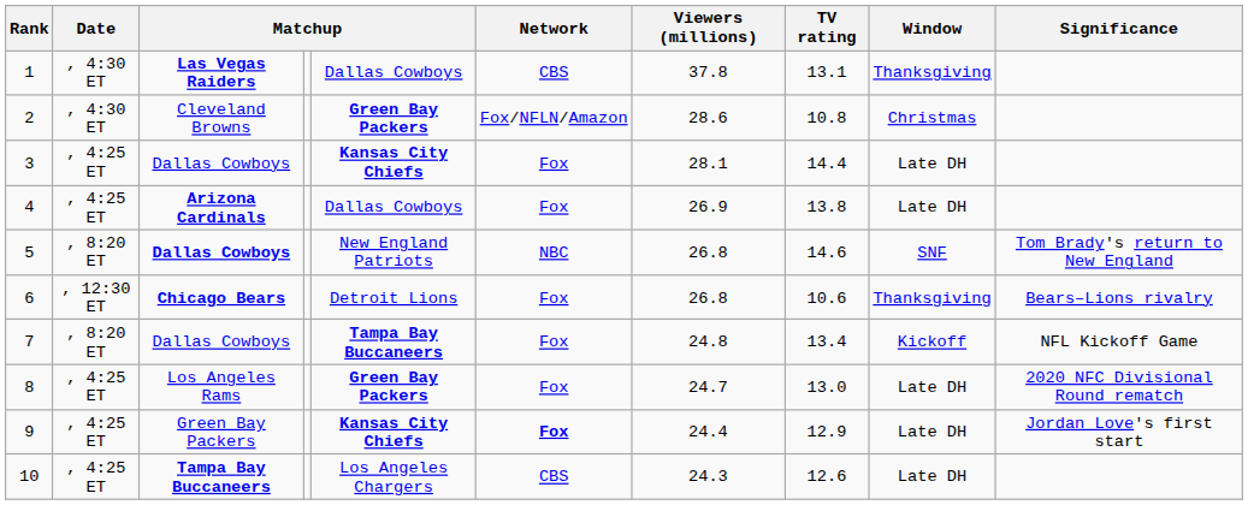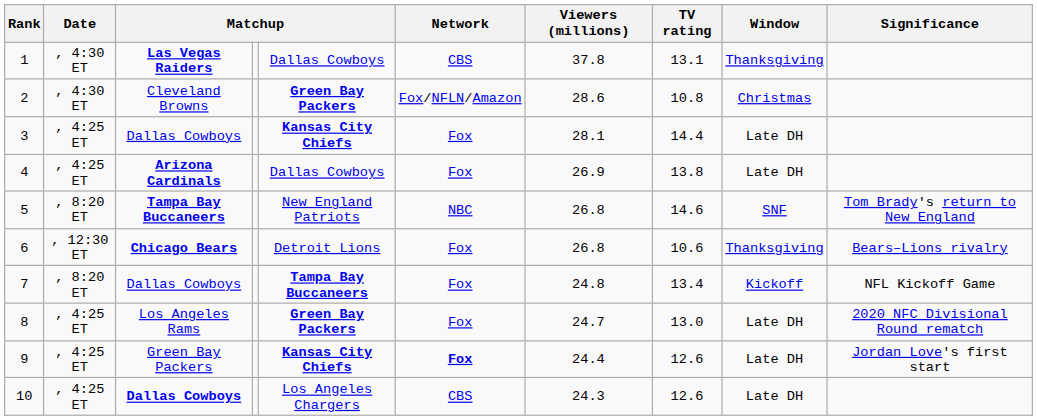 <table class="wikitable sortable" style="text-align:center; font-size:89%;">
 <tr>
 <th>Rank</th>
 <th>Date</th>
 <th colspan="3" class="unsortable">Matchup</th>
 <th>Network</th>
 <th>Viewers (millions)</th>
 <th>TV rating</th>
 <th>Window</th>
 <th>Significance</th>
 </tr>
 <tr>
 <td>1</td>
 <td>, 4:30 ET</td>
 <td><strong><a href='#'>Las Vegas Raiders</a></strong></td>
 <td></td>
 <td><a href='#'>Dallas Cowboys</a></td>
 <td><a href='#'>CBS</a></td>
 <td>37.8</td>
 <td>13.1</td>
 <td><a href='#'>Thanksgiving</a></td>
 <td></td>
 </tr>
 <tr>
 <td>2</td>
 <td>, 4:30 ET</td>
 <td><a href='#'>Cleveland Browns</a></td>
 <td></td>
 <td><strong><a href='#'>Green Bay Packers</a></strong></td>
 <td><a href='#'>Fox</a>/<a href='#'>NFLN</a>/<a href='#'>Amazon</a></td>
 <td>28.6</td>
 <td>10.8</td>
 <td><a href='#'>Christmas</a></td>
 <td></td>
 </tr>
 <tr>
 <td>3</td>
 <td>, 4:25 ET</td>
 <td><a href='#'>Dallas Cowboys</a></td>
 <td></td>
 <td><strong><a href='#'>Kansas City Chiefs</a></strong></td>
 <td><a href='#'>Fox</a></td>
 <td>28.1</td>
 <td>14.4</td>
 <td>Late DH</td>
 <td></td>
 </tr>
 <tr>
 <td>4</td>
 <td>, 4:25 ET</td>
 <td><strong><a href='#'>Arizona Cardinals</a></strong></td>
 <td></td>
 <td><a href='#'>Dallas Cowboys</a></td>
 <td><a href='#'>Fox</a></td>
 <td>26.9</td>
 <td>13.8</td>
 <td>Late DH</td>
 <td></td>
 </tr>
 <tr>
 <td>5</td>
 <td>, 8:20 ET</td>
-<td><strong><a href='#'>Dallas Cowboys</a></strong></td>
+<td><strong><a href='#'>Tampa Bay Buccaneers</a></strong></td>
 <td></td>
 <td><a href='#'>New England Patriots</a></td>
 <td><a href='#'>NBC</a></td>
 <td>26.8</td>
 <td>14.6</td>
 <td><a href='#'>SNF</a></td>
 <td><a href='#'>Tom Brady</a>'s <a href='#'>return to New England</a></td>
 </tr>
 <tr>
 <td>6</td>
 <td>, 12:30 ET</td>
 <td><strong><a href='#'>Chicago Bears</a></strong></td>
 <td></td>
 <td><a href='#'>Detroit Lions</a></td>
 <td><a href='#'>Fox</a></td>
 <td>26.8</td>
 <td>10.6</td>
 <td><a href='#'>Thanksgiving</a></td>
 <td><a href='#'>Bears–Lions rivalry</a></td>
 </tr>
 <tr>
 <td>7</td>
 <td>, 8:20 ET</td>
 <td><a href='#'>Dallas Cowboys</a></td>
 <td></td>
 <td><strong><a href='#'>Tampa Bay Buccaneers</a></strong></td>
 <td><a href='#'>Fox</a></td>
 <td>24.8</td>
 <td>13.4</td>
 <td><a href='#'>Kickoff</a></td>
 <td>NFL Kickoff Game</td>
 </tr>
 <tr>
 <td>8</td>
 <td>, 4:25 ET</td>
 <td><a href='#'>Los Angeles Rams</a></td>
 <td></td>
 <td><strong><a href='#'>Green Bay Packers</a></strong></td>
 <td><a href='#'>Fox</a></td>
 <td>24.7</td>
 <td>13.0</td>
 <td>Late DH</td>
 <td><a href='#'>2020 NFC Divisional Round rematch</a></td>
 </tr>
 <tr>
 <td>9</td>
 <td>, 4:25 ET</td>
 <td><a href='#'>Green Bay Packers</a></td>
 <td></td>
 <td><strong><a href='#'>Kansas City Chiefs</a></strong></td>
 <td><strong><a href='#'>Fox</a></strong></td>
 <td>24.4</td>
-<td>12.9</td>
+<td>12.6</td>
 <td>Late DH</td>
 <td><a href='#'>Jordan Love</a>'s first start</td>
 </tr>
 <tr>
 <td>10</td>
 <td>, 4:25 ET</td>
-<td><strong><a href='#'>Tampa Bay Buccaneers</a></strong></td>
+<td><strong><a href='#'>Dallas Cowboys</a></strong></td>
 <td></td>
 <td><a href='#'>Los Angeles Chargers</a></td>
 <td><a href='#'>CBS</a></td>
 <td>24.3</td>
 <td>12.6</td>
 <td>Late DH</td>
 <td></td>
 </tr>
 </table>
